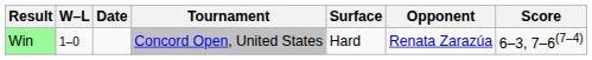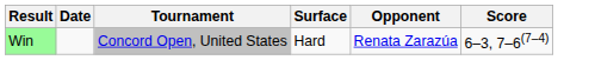 <table class="wikitable">
 <tr>
 <th>Result</th>
-<th class="unsortable">W–L</th>
 <th>Date</th>
 <th>Tournament</th>
 <th>Surface</th>
 <th>Opponent</th>
 <th class="unsortable">Score</th>
 </tr>
 <tr>
 <td bgcolor=98fb98>Win</td>
-<td><small>1–0</small></td>
 <td><a href='#'></a></td>
 <td bgcolor=silver><a href='#'>Concord Open</a>, United States</td>
 <td>Hard</td>
 <td> <a href='#'>Renata Zarazúa</a></td>
 <td>6–3, 7–6<sup>(7–4)</sup></td>
 </tr>
 </table>
